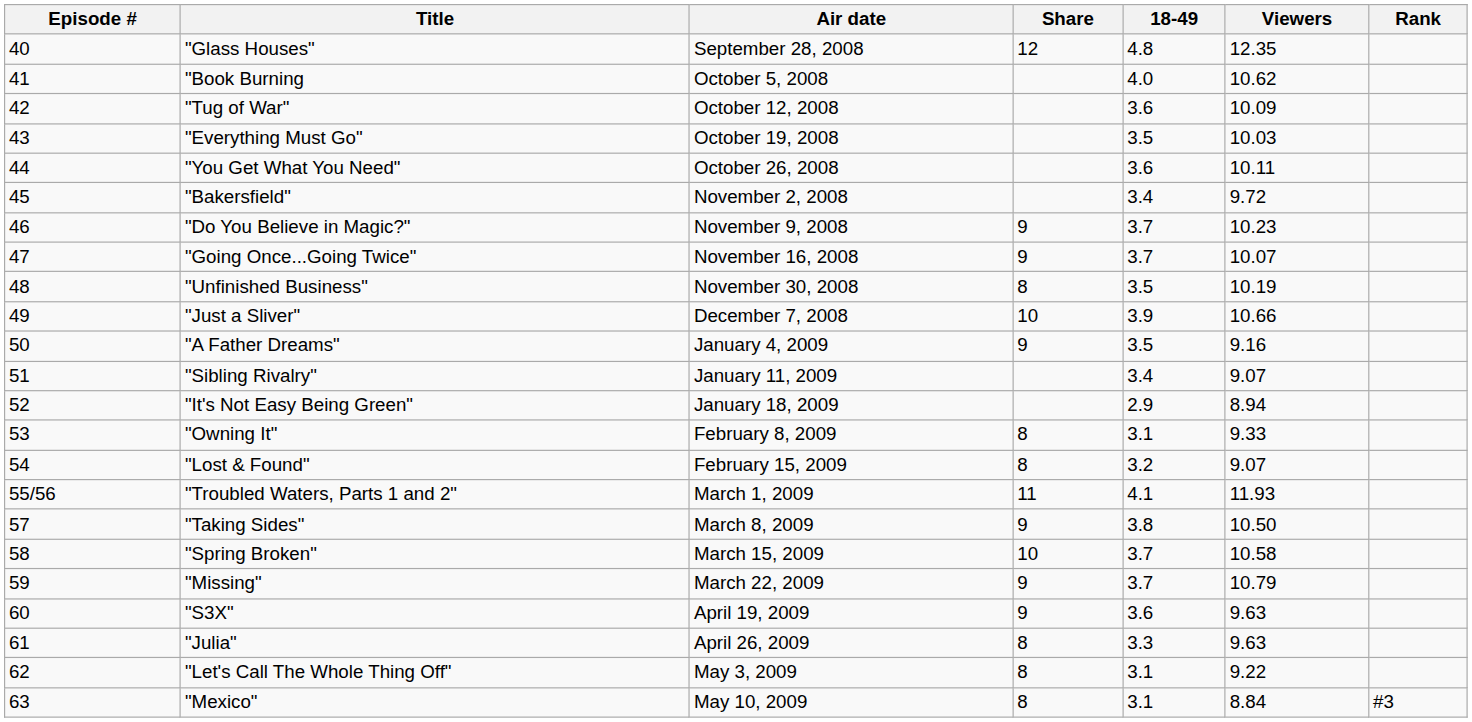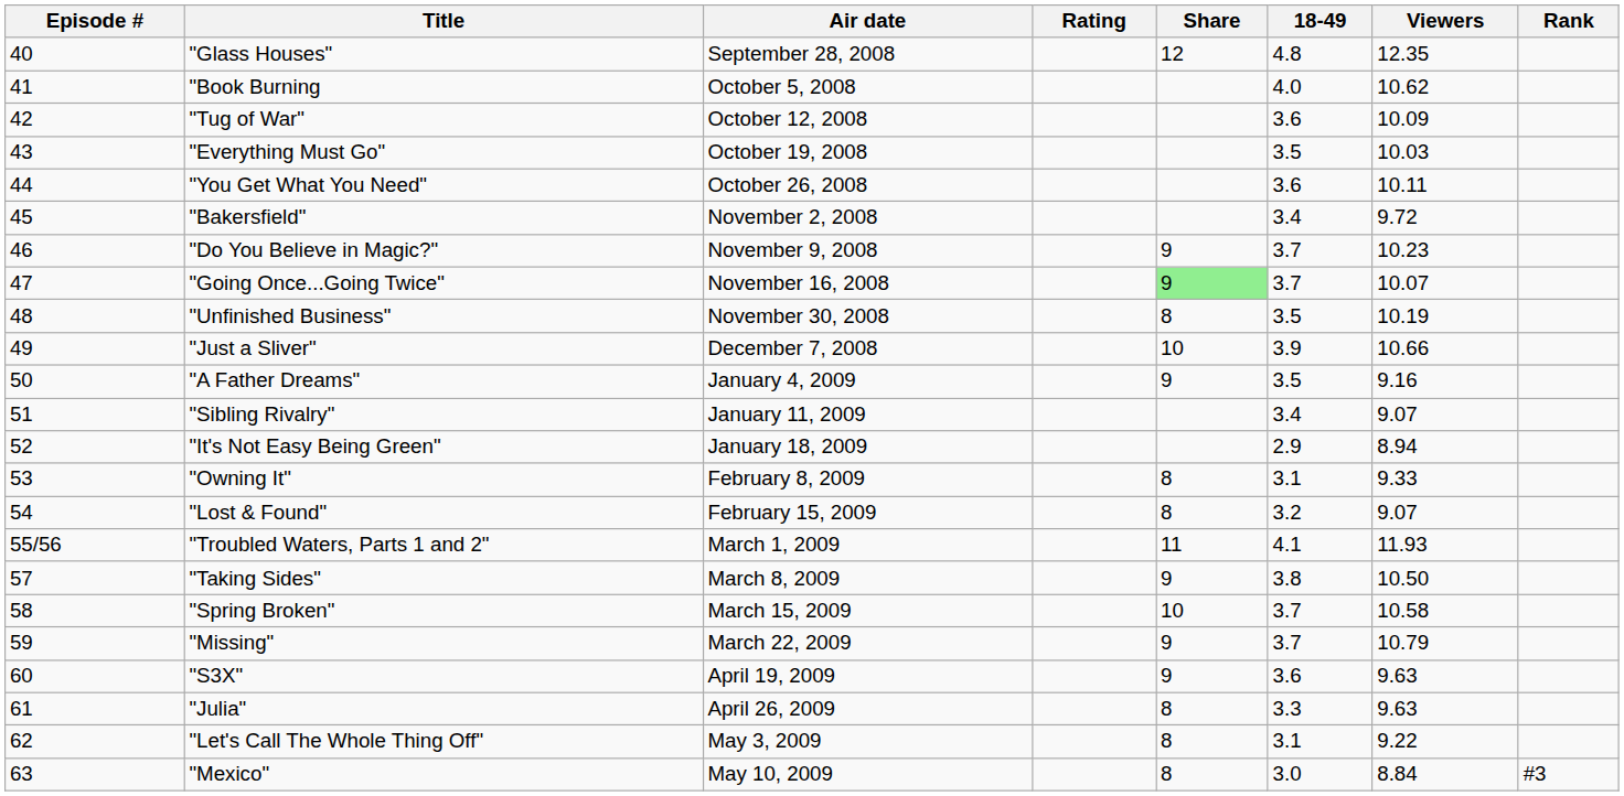 <table class="wikitable" width="99%">
 <tr>
 <th>Episode #</th>
 <th>Title</th>
 <th>Air date</th>
+<th>Rating</th>
 <th>Share</th>
 <th>18-49</th>
 <th>Viewers</th>
 <th>Rank</th>
 </tr>
 <tr>
 <td>40</td>
 <td>"Glass Houses"</td>
 <td>September 28, 2008</td>
+<td><strong></strong></td>
 <td>12</td>
 <td>4.8</td>
 <td>12.35</td>
 <td><strong></strong></td>
 </tr>
 <tr>
 <td>41</td>
 <td>"Book Burning</td>
 <td>October 5, 2008</td>
 <td><strong></strong></td>
+<td><strong></strong></td>
 <td>4.0</td>
 <td>10.62</td>
 <td><strong></strong></td>
 </tr>
 <tr>
 <td>42</td>
 <td>"Tug of War"</td>
 <td>October 12, 2008</td>
+<td><strong></strong></td>
 <td><strong></strong></td>
 <td>3.6</td>
 <td>10.09</td>
 <td><strong></strong></td>
 </tr>
 <tr>
 <td>43</td>
 <td>"Everything Must Go"</td>
 <td>October 19, 2008</td>
 <td><strong></strong></td>
+<td><strong></strong></td>
 <td>3.5</td>
 <td>10.03</td>
 <td><strong></strong></td>
 </tr>
 <tr>
 <td>44</td>
 <td>"You Get What You Need"</td>
 <td>October 26, 2008</td>
+<td><strong></strong></td>
 <td><strong></strong></td>
 <td>3.6</td>
 <td>10.11</td>
 <td><strong></strong></td>
 </tr>
 <tr>
 <td>45</td>
 <td>"Bakersfield"</td>
 <td>November 2, 2008</td>
 <td><strong></strong></td>
+<td><strong></strong></td>
 <td>3.4</td>
 <td>9.72</td>
 <td><strong></strong></td>
 </tr>
 <tr>
 <td>46</td>
 <td>"Do You Believe in Magic?"</td>
 <td>November 9, 2008</td>
+<td><strong></strong></td>
 <td>9</td>
 <td>3.7</td>
 <td>10.23</td>
 <td><strong></strong></td>
 </tr>
 <tr>
 <td>47</td>
 <td>"Going Once...Going Twice"</td>
 <td>November 16, 2008</td>
-<td>9</td>
+<td><strong></strong></td>
+<td style="background: lightgreen;">9</td>
 <td>3.7</td>
 <td>10.07</td>
 <td><strong></strong></td>
 </tr>
 <tr>
 <td>48</td>
 <td>"Unfinished Business"</td>
 <td>November 30, 2008</td>
+<td><strong></strong></td>
 <td>8</td>
 <td>3.5</td>
 <td>10.19</td>
 <td><strong></strong></td>
 </tr>
 <tr>
 <td>49</td>
 <td>"Just a Sliver"</td>
 <td>December 7, 2008</td>
+<td><strong></strong></td>
 <td>10</td>
 <td>3.9</td>
 <td>10.66</td>
 <td><strong></strong></td>
 </tr>
 <tr>
 <td>50</td>
 <td>"A Father Dreams"</td>
 <td>January 4, 2009</td>
+<td><strong></strong></td>
 <td>9</td>
 <td>3.5</td>
 <td>9.16</td>
 <td><strong></strong></td>
 </tr>
 <tr>
 <td>51</td>
 <td>"Sibling Rivalry"</td>
 <td>January 11, 2009</td>
 <td><strong></strong></td>
+<td><strong></strong></td>
 <td>3.4</td>
 <td>9.07</td>
 <td><strong></strong></td>
 </tr>
 <tr>
 <td>52</td>
 <td>"It's Not Easy Being Green"</td>
 <td>January 18, 2009</td>
 <td><strong></strong></td>
+<td><strong></strong></td>
 <td>2.9</td>
 <td>8.94</td>
 <td><strong></strong></td>
 </tr>
 <tr>
 <td>53</td>
 <td>"Owning It"</td>
 <td>February 8, 2009</td>
+<td><strong></strong></td>
 <td>8</td>
 <td>3.1</td>
 <td>9.33</td>
 <td><strong></strong></td>
 </tr>
 <tr>
 <td>54</td>
 <td>"Lost & Found"</td>
 <td>February 15, 2009</td>
+<td><strong></strong></td>
 <td>8</td>
 <td>3.2</td>
 <td>9.07</td>
 <td><strong></strong></td>
 </tr>
 <tr>
 <td>55/56</td>
 <td>"Troubled Waters, Parts 1 and 2"</td>
 <td>March 1, 2009</td>
+<td><strong></strong></td>
 <td>11</td>
 <td>4.1</td>
 <td>11.93</td>
 <td><strong></strong></td>
 </tr>
 <tr>
 <td>57</td>
 <td>"Taking Sides"</td>
 <td>March 8, 2009</td>
+<td><strong></strong></td>
 <td>9</td>
 <td>3.8</td>
 <td>10.50</td>
 <td><strong></strong></td>
 </tr>
 <tr>
 <td>58</td>
 <td>"Spring Broken"</td>
 <td>March 15, 2009</td>
+<td><strong></strong></td>
 <td>10</td>
 <td>3.7</td>
 <td>10.58</td>
 <td><strong></strong></td>
 </tr>
 <tr>
 <td>59</td>
 <td>"Missing"</td>
 <td>March 22, 2009</td>
+<td><strong></strong></td>
 <td>9</td>
 <td>3.7</td>
 <td>10.79</td>
 <td><strong></strong></td>
 </tr>
 <tr>
 <td>60</td>
 <td>"S3X"</td>
 <td>April 19, 2009</td>
+<td><strong></strong></td>
 <td>9</td>
 <td>3.6</td>
 <td>9.63</td>
 <td><strong></strong></td>
 </tr>
 <tr>
 <td>61</td>
 <td>"Julia"</td>
 <td>April 26, 2009</td>
+<td><strong></strong></td>
 <td>8</td>
 <td>3.3</td>
 <td>9.63</td>
 <td><strong></strong></td>
 </tr>
 <tr>
 <td>62</td>
 <td>"Let's Call The Whole Thing Off"</td>
 <td>May 3, 2009</td>
+<td><strong></strong></td>
 <td>8</td>
 <td>3.1</td>
 <td>9.22</td>
 <td><strong></strong></td>
 </tr>
 <tr>
 <td>63</td>
 <td>"Mexico"</td>
 <td>May 10, 2009</td>
+<td><strong></strong></td>
 <td>8</td>
-<td>3.1</td>
+<td>3.0</td>
 <td>8.84</td>
 <td>#3</td>
 </tr>
 </table>
